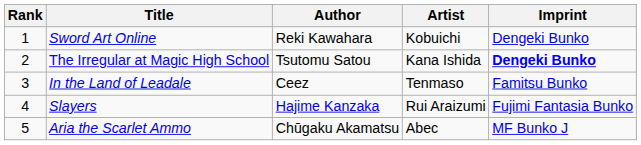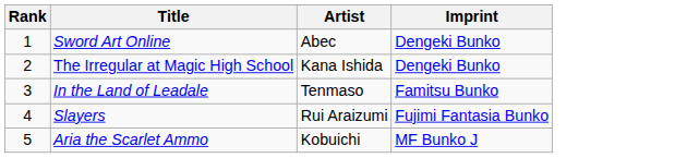 <table class="wikitable">
 <tr>
 <th>Rank</th>
 <th>Title</th>
-<th>Author</th>
 <th>Artist</th>
 <th>Imprint</th>
 </tr>
 <tr>
 <td align="center">1</td>
 <td><em><a href='#'>Sword Art Online</a></em></td>
-<td>Reki Kawahara</td>
-<td>Kobuichi</td>
+<td>Abec</td>
 <td><a href='#'>Dengeki Bunko</a></td>
 </tr>
 <tr>
 <td align="center">2</td>
 <td><a href='#'>The Irregular at Magic High School</a></td>
-<td>Tsutomu Satou</td>
 <td>Kana Ishida</td>
-<td><strong><a href='#'>Dengeki Bunko</a></strong></td>
+<td><a href='#'>Dengeki Bunko</a></td>
 </tr>
 <tr>
 <td align="center">3</td>
 <td><em><a href='#'>In the Land of Leadale</a></em></td>
-<td>Ceez</td>
 <td>Tenmaso</td>
 <td><a href='#'>Famitsu Bunko</a></td>
 </tr>
 <tr>
 <td align="center">4</td>
 <td><em><a href='#'>Slayers</a></em></td>
-<td><a href='#'>Hajime Kanzaka</a></td>
 <td>Rui Araizumi</td>
 <td><a href='#'>Fujimi Fantasia Bunko</a></td>
 </tr>
 <tr>
 <td align="center">5</td>
 <td><em><a href='#'>Aria the Scarlet Ammo</a></em></td>
-<td>Chūgaku Akamatsu</td>
-<td>Abec</td>
+<td>Kobuichi</td>
 <td><a href='#'>MF Bunko J</a></td>
 </tr>
 </table>
